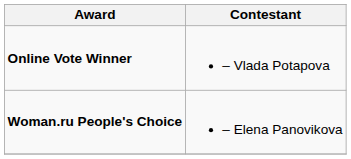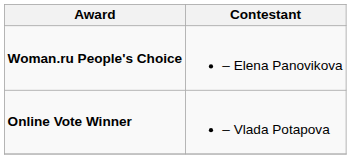 <table class="wikitable">
 <tr>
 <th>Award</th>
 <th>Contestant</th>
 </tr>
 <tr>
+<td><strong>Woman.ru People's Choice</strong></td>
+<td><br><ul><li><strong></strong> – Elena Panovikova</li></ul></td>
+</tr>
+<tr>
 <td><strong>Online Vote Winner</strong></td>
 <td><br><ul><li><strong></strong> – Vlada Potapova</li></ul></td>
 </tr>
 <tr>
-<td><strong>Woman.ru People's Choice</strong></td>
-<td><br><ul><li><strong></strong> – Elena Panovikova</li></ul></td>
-</tr>
-<tr>
 </tr>
 </table>
